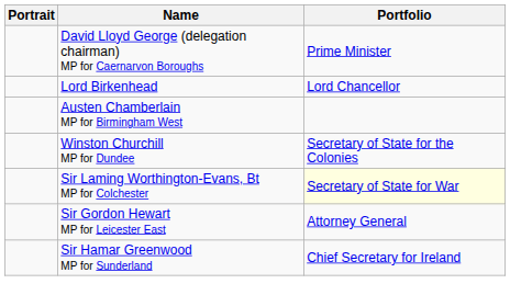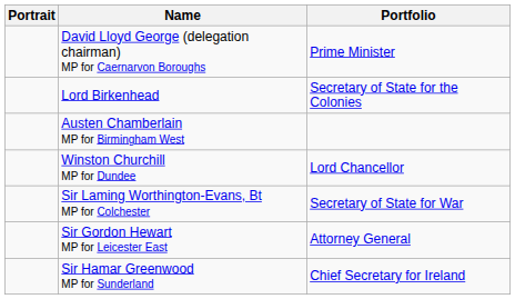 <table class="wikitable">
 <tr>
 <th>Portrait</th>
 <th>Name</th>
 <th>Portfolio</th>
 </tr>
 <tr>
 <td></td>
 <td><a href='#'>David Lloyd George</a> (delegation chairman) <br><small>MP for <a href='#'>Caernarvon Boroughs</a></small></td>
 <td><a href='#'>Prime Minister</a></td>
 </tr>
 <tr>
 <td></td>
 <td><a href='#'>Lord Birkenhead</a></td>
-<td><a href='#'>Lord Chancellor</a></td>
+<td><a href='#'>Secretary of State for the Colonies</a></td>
 </tr>
 <tr>
 <td></td>
 <td><a href='#'>Austen Chamberlain</a> <br><small>MP for <a href='#'>Birmingham West</a></small></td>
 <td></td>
 </tr>
 <tr>
 <td></td>
 <td><a href='#'>Winston Churchill</a> <br><small>MP for <a href='#'>Dundee</a></small></td>
-<td><a href='#'>Secretary of State for the Colonies</a></td>
+<td><a href='#'>Lord Chancellor</a></td>
 </tr>
 <tr>
 <td></td>
 <td><a href='#'>Sir Laming Worthington-Evans, Bt</a> <br><small>MP for <a href='#'>Colchester</a></small></td>
-<td style="background: lightyellow;"><a href='#'>Secretary of State for War</a></td>
+<td><a href='#'>Secretary of State for War</a></td>
 </tr>
 <tr>
 <td></td>
 <td><a href='#'>Sir Gordon Hewart</a> <br><small>MP for <a href='#'>Leicester East</a></small></td>
 <td><a href='#'>Attorney General</a></td>
 </tr>
 <tr>
 <td></td>
 <td><a href='#'>Sir Hamar Greenwood</a> <br><small>MP for <a href='#'>Sunderland</a></small></td>
 <td><a href='#'>Chief Secretary for Ireland</a></td>
 </tr>
 </table>
